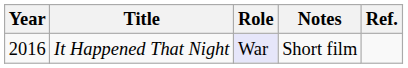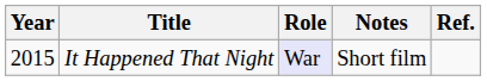 <table class="wikitable sortable">
 <tr>
 <th>Year</th>
 <th>Title</th>
 <th>Role</th>
 <th class="unsortable">Notes</th>
 <th class="unsortable">Ref.</th>
 </tr>
 <tr>
-<td>2016</td>
+<td>2015</td>
 <td><em>It Happened That Night</em></td>
 <td style="background: lavender;">War</td>
 <td>Short film</td>
 <td></td>
 </tr>
 </table>
